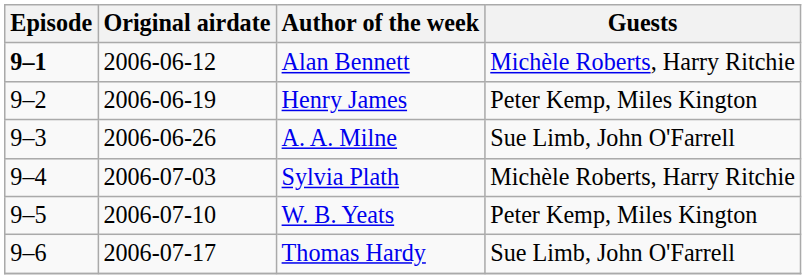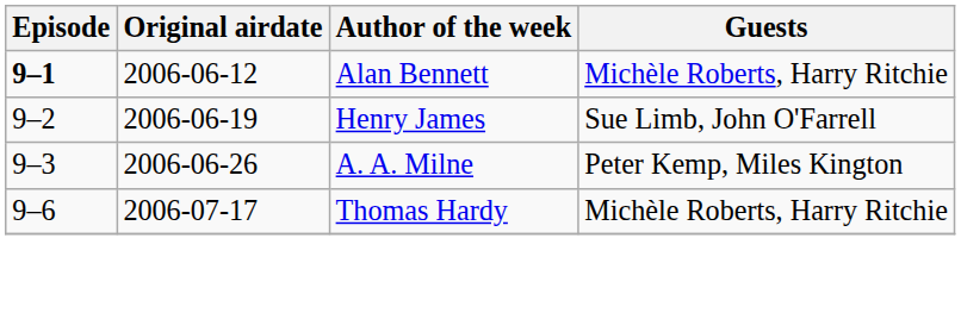 <table class="wikitable">
 <tr>
 <th>Episode</th>
 <th>Original airdate</th>
 <th>Author of the week</th>
 <th>Guests</th>
 </tr>
 <tr>
 <td><strong>9–1</strong></td>
 <td>2006-06-12</td>
 <td><a href='#'>Alan Bennett</a></td>
 <td><a href='#'>Michèle Roberts</a>, Harry Ritchie</td>
 </tr>
 <tr>
 <td>9–2</td>
 <td>2006-06-19</td>
 <td><a href='#'>Henry James</a></td>
-<td>Peter Kemp, Miles Kington</td>
+<td>Sue Limb, John O'Farrell</td>
 </tr>
 <tr>
 <td>9–3</td>
 <td>2006-06-26</td>
 <td><a href='#'>A. A. Milne</a></td>
-<td>Sue Limb, John O'Farrell</td>
-</tr>
-<tr>
-<td>9–4</td>
-<td>2006-07-03</td>
-<td><a href='#'>Sylvia Plath</a></td>
-<td>Michèle Roberts, Harry Ritchie</td>
-</tr>
-<tr>
-<td>9–5</td>
-<td>2006-07-10</td>
-<td><a href='#'>W. B. Yeats</a></td>
 <td>Peter Kemp, Miles Kington</td>
 </tr>
 <tr>
 <td>9–6</td>
 <td>2006-07-17</td>
 <td><a href='#'>Thomas Hardy</a></td>
-<td>Sue Limb, John O'Farrell</td>
+<td>Michèle Roberts, Harry Ritchie</td>
 </tr>
 <tr>
 </tr>
 </table>
